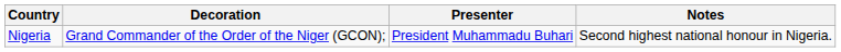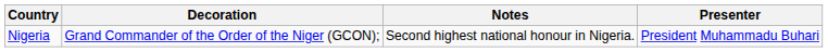 <table class=wikitable>
 <tr>
 <th>Country</th>
 <th>Decoration</th>
+<th>Notes</th>
 <th>Presenter</th>
-<th>Notes</th>
 </tr>
 <tr>
 <td><a href='#'>Nigeria</a></td>
 <td><a href='#'>Grand Commander of the Order of the Niger</a> (GCON); </td>
+<td>Second highest national honour in Nigeria.</td>
 <td><a href='#'>President</a> <a href='#'>Muhammadu Buhari</a></td>
-<td>Second highest national honour in Nigeria.</td>
 </tr>
 </table>
